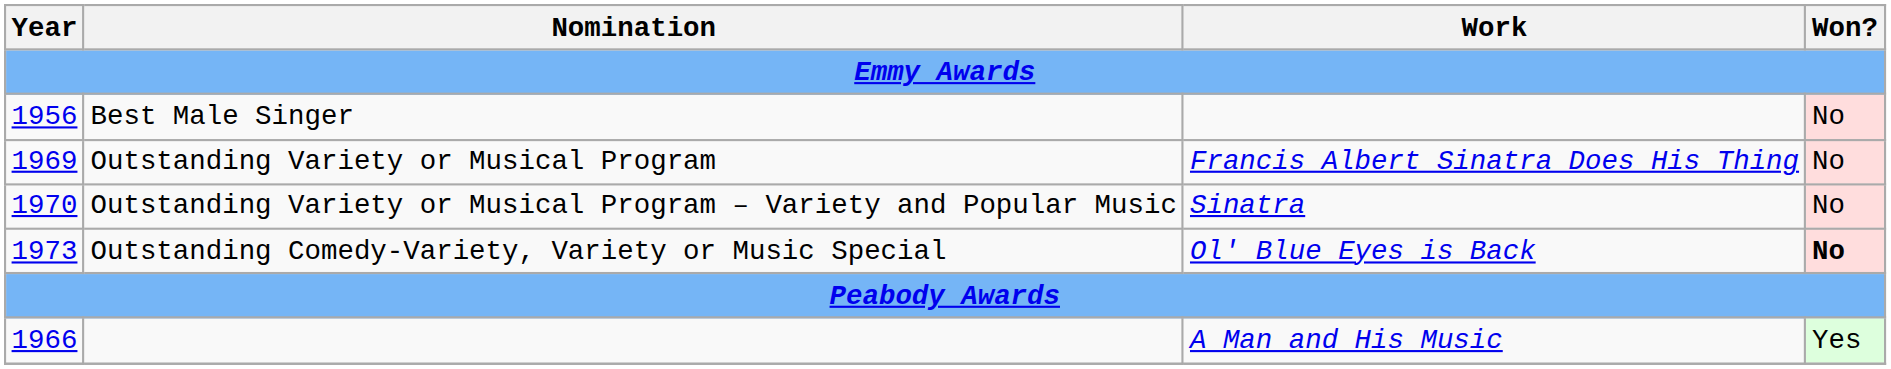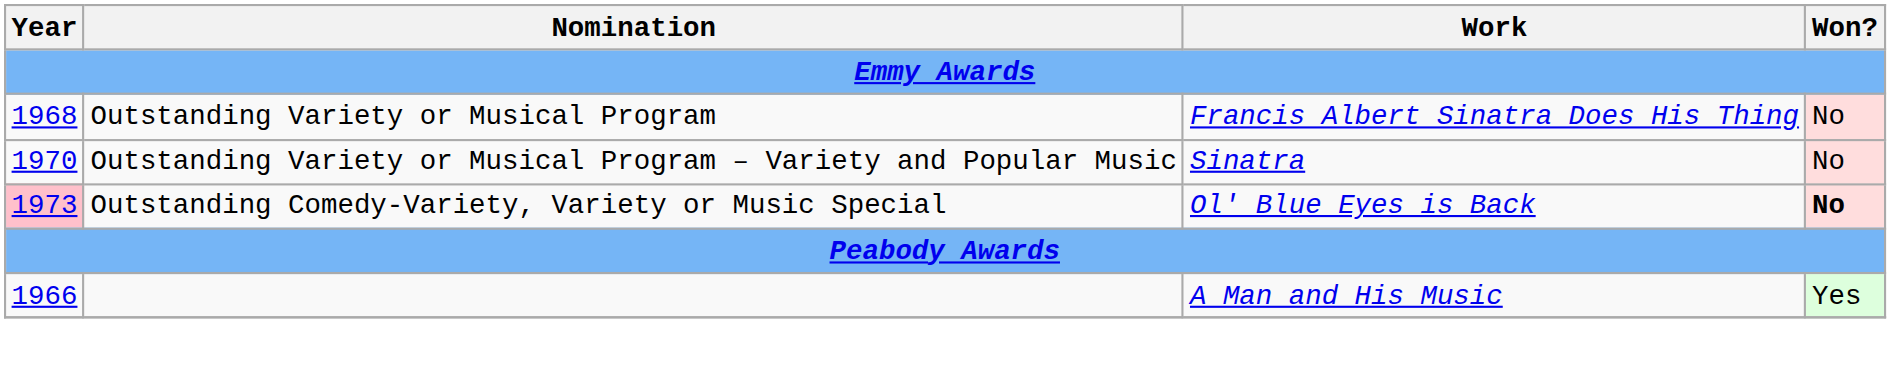 <table class="wikitable">
 <tr>
 <th><strong>Year</strong></th>
 <th><strong>Nomination</strong></th>
 <th><strong>Work</strong></th>
 <th><strong>Won?</strong></th>
 </tr>
 <tr>
 <td colspan="4" bgcolor="#75B5F6" align="center"><strong><em><a href='#'>Emmy Awards</a></em></strong></td>
 </tr>
 <tr>
-<td><a href='#'>1956</a></td>
-<td>Best Male Singer</td>
-<td></td>
-<td style="background: #ffdddd">No</td>
-</tr>
-<tr>
-<td><a href='#'>1969</a></td>
+<td><a href='#'>1968</a></td>
 <td>Outstanding Variety or Musical Program</td>
 <td><em><a href='#'>Francis Albert Sinatra Does His Thing</a></em></td>
 <td style="background: #ffdddd">No</td>
 </tr>
 <tr>
 <td><a href='#'>1970</a></td>
 <td>Outstanding Variety or Musical Program – Variety and Popular Music</td>
 <td><em><a href='#'>Sinatra</a></em></td>
 <td style="background: #ffdddd">No</td>
 </tr>
 <tr>
-<td><a href='#'>1973</a></td>
+<td style="background: pink;"><a href='#'>1973</a></td>
 <td>Outstanding Comedy-Variety, Variety or Music Special</td>
 <td><em><a href='#'>Ol' Blue Eyes is Back</a></em></td>
 <td style="background: #ffdddd"><strong>No</strong></td>
 </tr>
 <tr>
 <td colspan="4" bgcolor="#75B5F6" align="center"><strong><em><a href='#'>Peabody Awards</a></em></strong></td>
 </tr>
 <tr>
 <td><a href='#'>1966</a></td>
 <td></td>
 <td><em><a href='#'>A Man and His Music</a></em></td>
 <td style="background: #ddffdd">Yes</td>
 </tr>
 <tr>
 </tr>
 </table>
